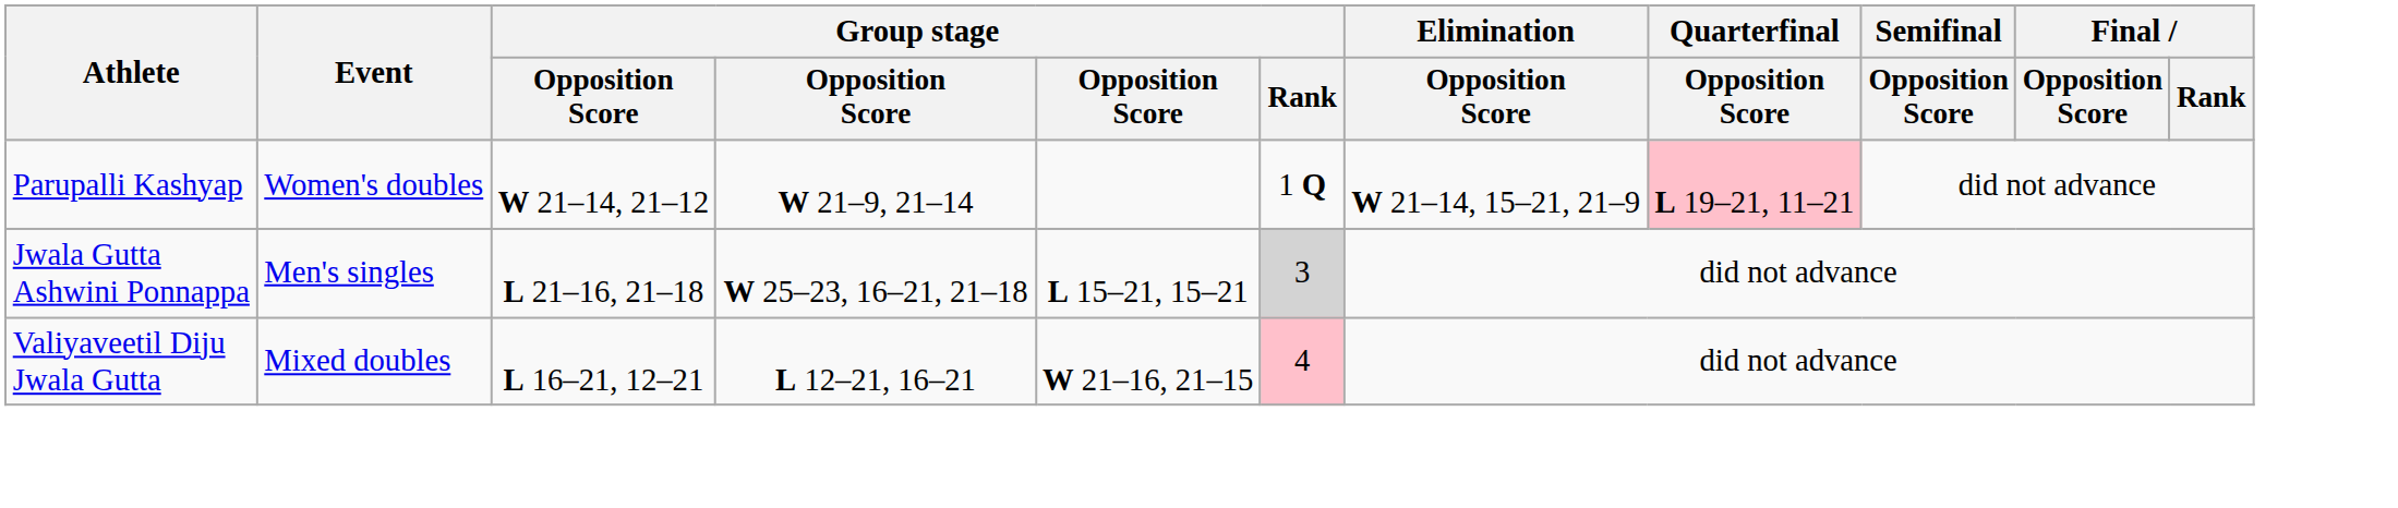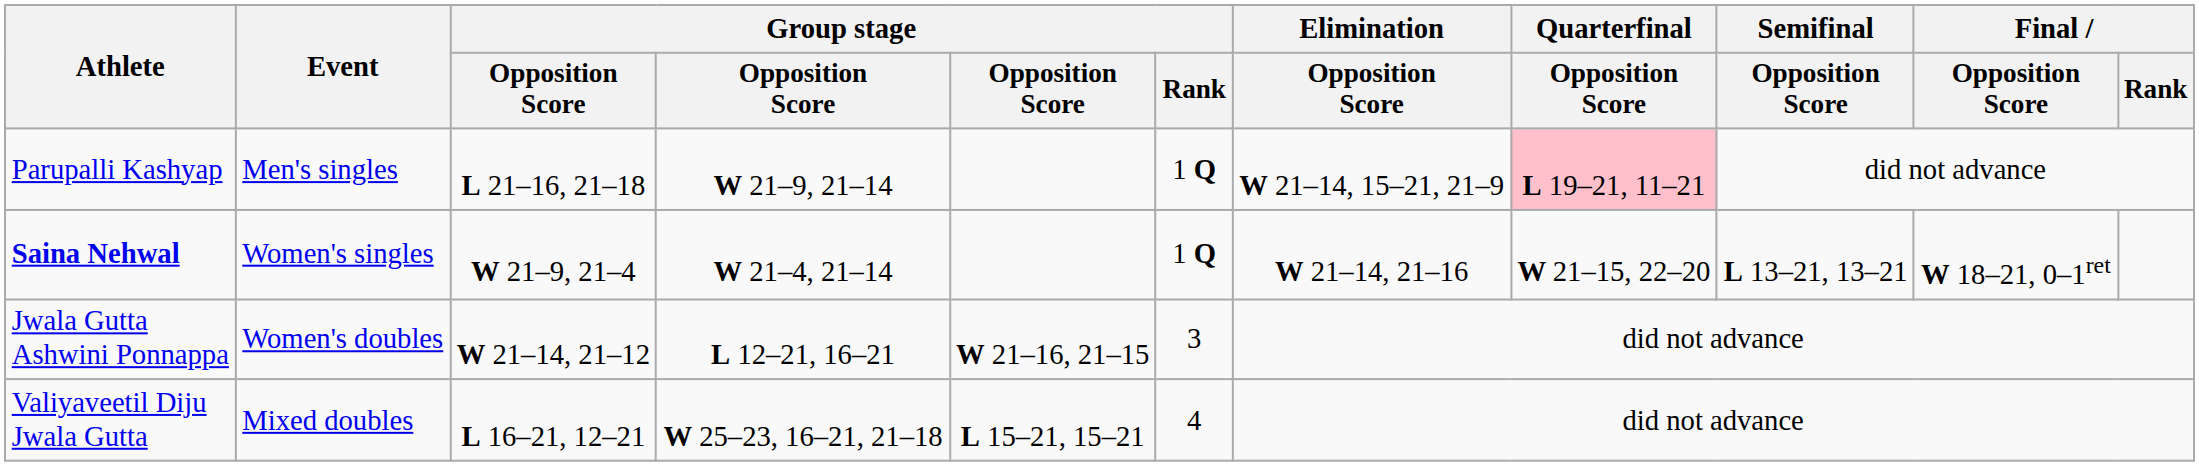 <table class="wikitable" style="font-size:90%">
 <tr>
 <th rowspan=2>Athlete</th>
 <th rowspan=2>Event</th>
 <th colspan=4>Group stage</th>
 <th>Elimination</th>
 <th>Quarterfinal</th>
 <th>Semifinal</th>
 <th colspan=2>Final / </th>
 </tr>
 <tr style="font-size:95%">
 <th>Opposition<br>Score</th>
 <th>Opposition<br>Score</th>
 <th>Opposition<br>Score</th>
 <th>Rank</th>
 <th>Opposition<br>Score</th>
 <th>Opposition<br>Score</th>
 <th>Opposition<br>Score</th>
 <th>Opposition<br>Score</th>
 <th>Rank</th>
 </tr>
 <tr align=center>
 <td align=left><a href='#'>Parupalli Kashyap</a></td>
-<td align=left><a href='#'>Women's doubles</a></td>
-<td> <br><strong>W</strong> 21–14, 21–12</td>
+<td align=left><a href='#'>Men's singles</a></td>
+<td><br><strong>L</strong> 21–16, 21–18</td>
 <td>  <br><strong>W</strong> 21–9, 21–14</td>
 <td></td>
 <td>1 <strong>Q</strong></td>
 <td><br><strong>W</strong>  21–14, 15–21, 21–9</td>
 <td style="background: pink;"><br> <strong>L</strong>  19–21, 11–21</td>
 <td colspan=3>did not advance</td>
 </tr>
 <tr align=center>
+<td align=left><strong><a href='#'>Saina Nehwal</a></strong></td>
+<td align=left><a href='#'>Women's singles</a></td>
+<td> <br><strong>W</strong> 21–9, 21–4</td>
+<td> <br><strong>W</strong> 21–4, 21–14</td>
+<td></td>
+<td>1 <strong>Q</strong></td>
+<td><br><strong>W</strong> 21–14, 21–16</td>
+<td><br> <strong>W </strong> 21–15, 22–20</td>
+<td> <br> <strong>L</strong> 13–21, 13–21</td>
+<td><br><strong>W</strong> 18–21, 0–1<sup>ret</sup></td>
+<td></td>
+</tr>
+<tr align=center>
 <td align=left><a href='#'>Jwala Gutta</a><br><a href='#'>Ashwini Ponnappa</a></td>
-<td align=left><a href='#'>Men's singles</a></td>
-<td><br><strong>L</strong> 21–16, 21–18</td>
-<td> <br> <strong>W</strong> 25–23, 16–21, 21–18</td>
-<td> <br> <strong>L</strong> 15–21, 15–21</td>
-<td style="background: lightgrey;">3</td>
+<td align=left><a href='#'>Women's doubles</a></td>
+<td> <br><strong>W</strong> 21–14, 21–12</td>
+<td> <br><strong>L</strong> 12–21, 16–21</td>
+<td> <br><strong>W</strong> 21–16, 21–15</td>
+<td>3</td>
 <td colspan=5>did not advance</td>
 </tr>
 <tr align=center>
 <td align=left><a href='#'>Valiyaveetil Diju</a><br><a href='#'>Jwala Gutta</a></td>
 <td align=left><a href='#'>Mixed doubles</a></td>
 <td> <br><strong>L</strong> 16–21, 12–21</td>
-<td> <br><strong>L</strong> 12–21, 16–21</td>
-<td> <br><strong>W</strong> 21–16, 21–15</td>
-<td style="background: pink;">4</td>
+<td> <br> <strong>W</strong> 25–23, 16–21, 21–18</td>
+<td> <br> <strong>L</strong> 15–21, 15–21</td>
+<td>4</td>
 <td colspan=5>did not advance</td>
 </tr>
 </table>
